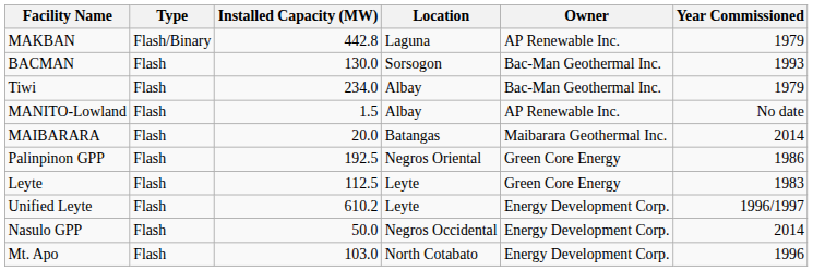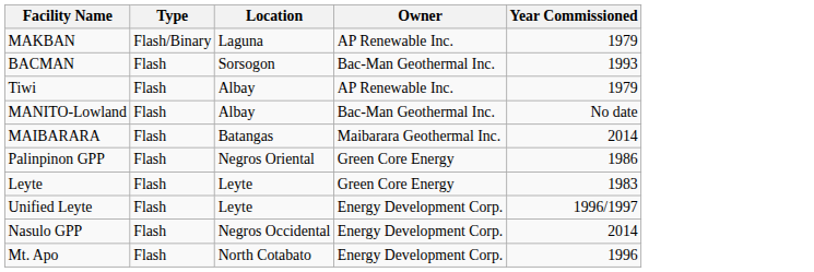 <table class="wikitable">
 <tr>
 <th>Facility Name</th>
 <th>Type</th>
-<th>Installed Capacity (MW)</th>
 <th>Location</th>
 <th>Owner</th>
 <th>Year Commissioned</th>
 </tr>
 <tr>
 <td>MAKBAN</td>
 <td>Flash/Binary</td>
-<td align="right">442.8</td>
 <td>Laguna</td>
 <td>AP Renewable Inc.</td>
 <td align="right">1979</td>
 </tr>
 <tr>
 <td>BACMAN</td>
 <td>Flash</td>
-<td align="right">130.0</td>
 <td>Sorsogon</td>
 <td>Bac-Man Geothermal Inc.</td>
 <td align="right">1993</td>
 </tr>
 <tr>
 <td>Tiwi</td>
 <td>Flash</td>
-<td align="right">234.0</td>
 <td>Albay</td>
-<td>Bac-Man Geothermal Inc.</td>
+<td>AP Renewable Inc.</td>
 <td align="right">1979</td>
 </tr>
 <tr>
 <td>MANITO-Lowland</td>
 <td>Flash</td>
-<td align="right">1.5</td>
 <td>Albay</td>
-<td>AP Renewable Inc.</td>
+<td>Bac-Man Geothermal Inc.</td>
 <td align="right">No date</td>
 </tr>
 <tr>
 <td>MAIBARARA</td>
 <td>Flash</td>
-<td align="right">20.0</td>
 <td>Batangas</td>
 <td>Maibarara Geothermal Inc.</td>
 <td align="right">2014</td>
 </tr>
 <tr>
 <td>Palinpinon GPP</td>
 <td>Flash</td>
-<td align="right">192.5</td>
 <td>Negros Oriental</td>
 <td>Green Core Energy</td>
 <td align="right">1986</td>
 </tr>
 <tr>
 <td>Leyte</td>
 <td>Flash</td>
-<td align="right">112.5</td>
 <td>Leyte</td>
 <td>Green Core Energy</td>
 <td align="right">1983</td>
 </tr>
 <tr>
 <td>Unified Leyte</td>
 <td>Flash</td>
-<td align="right">610.2</td>
 <td>Leyte</td>
 <td>Energy Development Corp.</td>
 <td align="right">1996/1997</td>
 </tr>
 <tr>
 <td>Nasulo GPP</td>
 <td>Flash</td>
-<td align="right">50.0</td>
 <td>Negros Occidental</td>
 <td>Energy Development Corp.</td>
 <td align="right">2014</td>
 </tr>
 <tr>
 <td>Mt. Apo</td>
 <td>Flash</td>
-<td align="right">103.0</td>
 <td>North Cotabato</td>
 <td>Energy Development Corp.</td>
 <td align="right">1996</td>
 </tr>
 </table>
